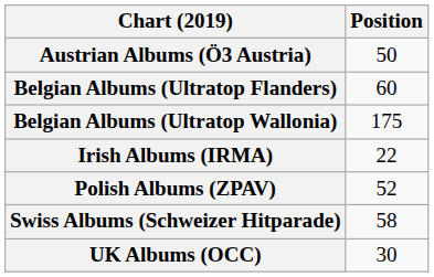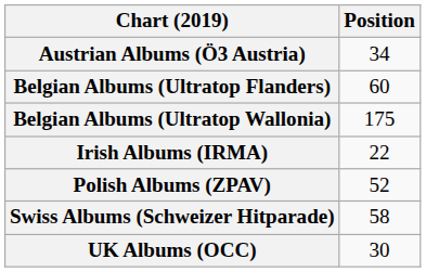 <table class="wikitable sortable plainrowheaders" style="text-align:center">
 <tr>
 <th scope="col">Chart (2019)</th>
 <th scope="col">Position</th>
 </tr>
 <tr>
 <th scope="row">Austrian Albums (Ö3 Austria)</th>
-<td>50</td>
+<td>34</td>
 </tr>
 <tr>
 <th scope="row">Belgian Albums (Ultratop Flanders)</th>
 <td>60</td>
 </tr>
 <tr>
 <th scope="row">Belgian Albums (Ultratop Wallonia)</th>
 <td>175</td>
 </tr>
 <tr>
 <th scope="row">Irish Albums (IRMA)</th>
 <td>22</td>
 </tr>
 <tr>
 <th scope="row">Polish Albums (ZPAV)</th>
 <td>52</td>
 </tr>
 <tr>
 <th scope="row">Swiss Albums (Schweizer Hitparade)</th>
 <td>58</td>
 </tr>
 <tr>
 <th scope="row">UK Albums (OCC)</th>
 <td>30</td>
 </tr>
 </table>
